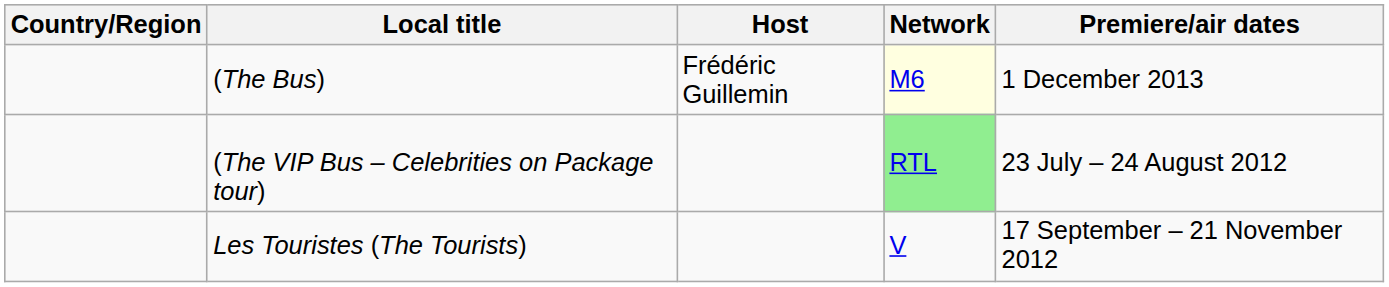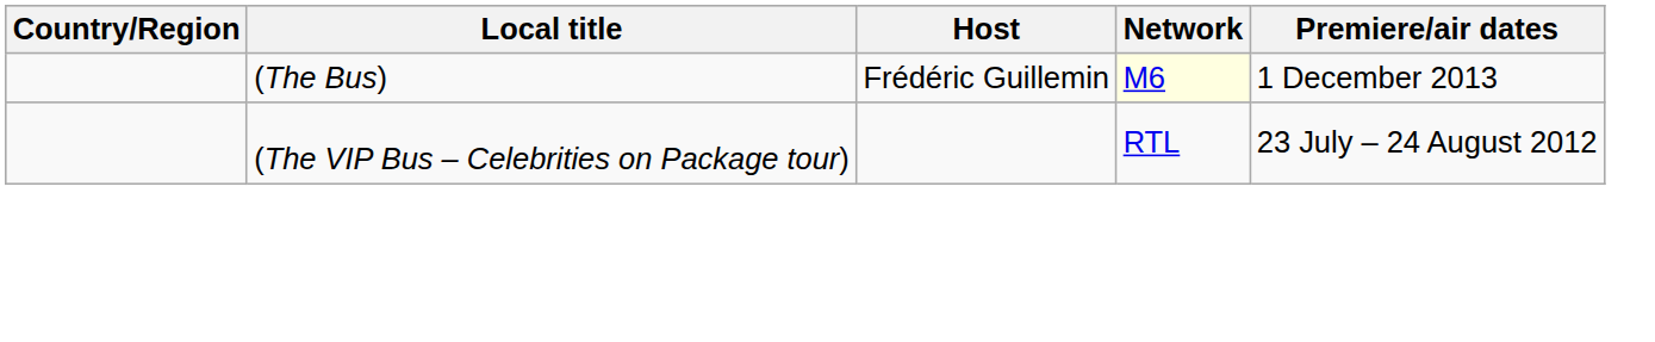 <table class="wikitable">
 <tr>
 <th>Country/Region</th>
 <th>Local title</th>
 <th>Host</th>
 <th>Network</th>
 <th>Premiere/air dates</th>
 </tr>
 <tr>
 <td></td>
 <td><em></em> (<em>The Bus</em>)</td>
 <td>Frédéric Guillemin</td>
 <td style="background: lightyellow;"><a href='#'>M6</a></td>
 <td>1 December 2013</td>
 </tr>
 <tr>
 <td></td>
 <td><em></em> <br> (<em>The VIP Bus – Celebrities on Package tour</em>)</td>
 <td></td>
-<td style="background: lightgreen;"><a href='#'>RTL</a></td>
+<td><a href='#'>RTL</a></td>
 <td>23 July – 24 August 2012</td>
 </tr>
-<tr>
-<td></td>
-<td><em>Les Touristes</em> (<em>The Tourists</em>)</td>
-<td></td>
-<td><a href='#'>V</a></td>
-<td>17 September – 21 November 2012</td>
-</tr>
 </table>
